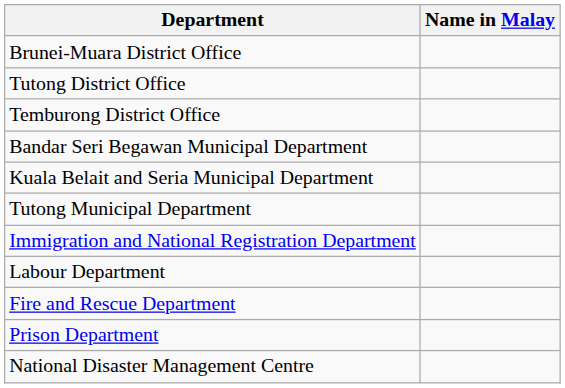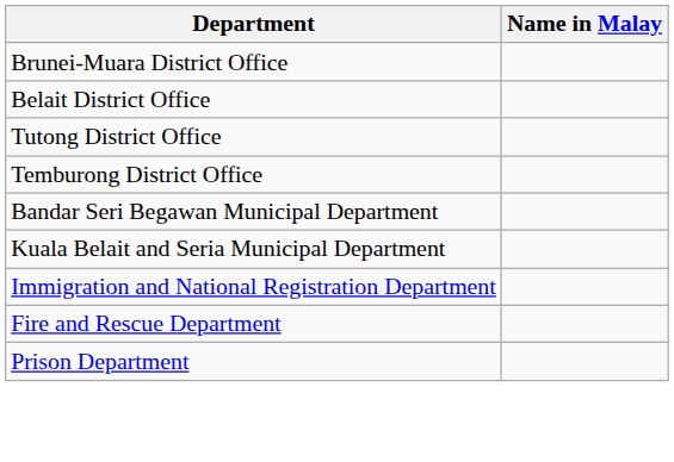 <table class="wikitable">
 <tr>
 <th>Department</th>
 <th>Name in <a href='#'>Malay</a></th>
 </tr>
 <tr>
 <td>Brunei-Muara District Office</td>
+<td></td>
+</tr>
+<tr>
+<td>Belait District Office</td>
 <td></td>
 </tr>
 <tr>
 <td>Tutong District Office</td>
 <td></td>
 </tr>
 <tr>
 <td>Temburong District Office</td>
 <td></td>
 </tr>
 <tr>
 <td>Bandar Seri Begawan Municipal Department</td>
 <td></td>
 </tr>
 <tr>
 <td>Kuala Belait and Seria Municipal Department</td>
 <td></td>
 </tr>
 <tr>
-<td>Tutong Municipal Department</td>
-<td></td>
-</tr>
-<tr>
 <td><a href='#'>Immigration and National Registration Department</a></td>
-<td></td>
-</tr>
-<tr>
-<td>Labour Department</td>
 <td></td>
 </tr>
 <tr>
 <td><a href='#'>Fire and Rescue Department</a></td>
 <td></td>
 </tr>
 <tr>
 <td><a href='#'>Prison Department</a></td>
 <td></td>
 </tr>
-<tr>
-<td>National Disaster Management Centre</td>
-<td></td>
-</tr>
 </table>
